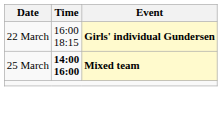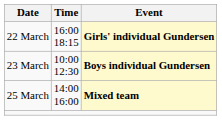 <table class=wikitable>
 <tr>
 <th>Date</th>
 <th>Time</th>
 <th>Event</th>
 </tr>
 <tr>
 <td>22 March</td>
 <td>16:00<br>18:15</td>
 <td style=background:lemonchiffon><strong>Girls' individual Gundersen</strong></td>
 </tr>
 <tr>
+<td>23 March</td>
+<td>10:00<br>12:30</td>
+<td style=background:lemonchiffon><strong>Boys individual Gundersen</strong></td>
+</tr>
+<tr>
 <td>25 March</td>
-<td><strong>14:00<br>16:00</strong></td>
+<td>14:00<br>16:00</td>
 <td style=background:lemonchiffon><strong>Mixed team</strong></td>
 </tr>
 <tr>
 <td colspan=3></td>
 </tr>
 </table>
